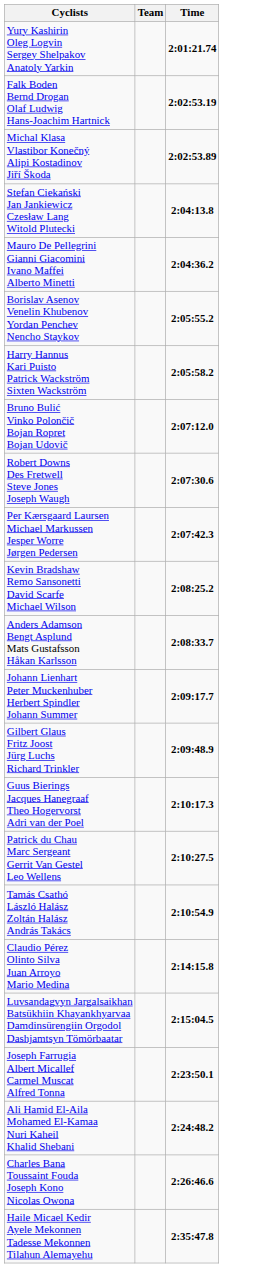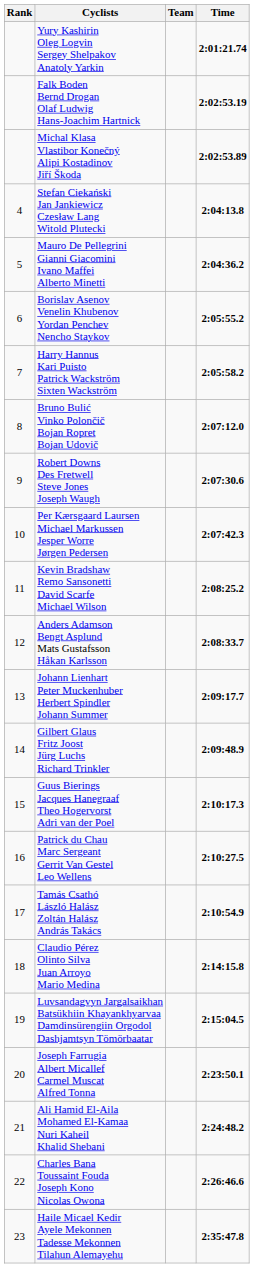 <table class=wikitable style="text-align:center">
 <tr>
+<th>Rank</th>
 <th>Cyclists</th>
 <th>Team</th>
 <th>Time</th>
 </tr>
 <tr>
+<td></td>
 <td align=left><a href='#'>Yury Kashirin</a><br> <a href='#'>Oleg Logvin</a><br> <a href='#'>Sergey Shelpakov</a> <br> <a href='#'>Anatoly Yarkin</a></td>
 <td></td>
 <td><strong>2:01:21.74</strong></td>
 </tr>
 <tr>
+<td></td>
 <td align=left><a href='#'>Falk Boden</a><br> <a href='#'>Bernd Drogan</a><br> <a href='#'>Olaf Ludwig</a> <br> <a href='#'>Hans-Joachim Hartnick</a></td>
 <td></td>
 <td><strong>2:02:53.19</strong></td>
 </tr>
 <tr>
+<td></td>
 <td align=left><a href='#'>Michal Klasa</a><br> <a href='#'>Vlastibor Konečný</a><br> <a href='#'>Alipi Kostadinov</a> <br> <a href='#'>Jiří Škoda</a></td>
 <td></td>
 <td><strong>2:02:53.89</strong></td>
 </tr>
 <tr>
+<td>4</td>
 <td align=left><a href='#'>Stefan Ciekański</a><br> <a href='#'>Jan Jankiewicz</a><br> <a href='#'>Czesław Lang</a> <br> <a href='#'>Witold Plutecki</a></td>
 <td></td>
 <td><strong>2:04:13.8</strong></td>
 </tr>
 <tr>
+<td>5</td>
 <td align=left><a href='#'>Mauro De Pellegrini</a><br> <a href='#'>Gianni Giacomini</a><br> <a href='#'>Ivano Maffei</a> <br> <a href='#'>Alberto Minetti</a></td>
 <td></td>
 <td><strong>2:04:36.2</strong></td>
 </tr>
 <tr>
+<td>6</td>
 <td align=left><a href='#'>Borislav Asenov</a><br> <a href='#'>Venelin Khubenov</a><br> <a href='#'>Yordan Penchev</a> <br> <a href='#'>Nencho Staykov</a></td>
 <td></td>
 <td><strong>2:05:55.2</strong></td>
 </tr>
 <tr>
+<td>7</td>
 <td align=left><a href='#'>Harry Hannus</a><br> <a href='#'>Kari Puisto</a><br> <a href='#'>Patrick Wackström</a> <br> <a href='#'>Sixten Wackström</a></td>
 <td></td>
 <td><strong>2:05:58.2</strong></td>
 </tr>
 <tr>
+<td>8</td>
 <td align=left><a href='#'>Bruno Bulić</a><br> <a href='#'>Vinko Polončič</a><br> <a href='#'>Bojan Ropret</a> <br> <a href='#'>Bojan Udovič</a></td>
 <td></td>
 <td><strong>2:07:12.0</strong></td>
 </tr>
 <tr>
+<td>9</td>
 <td align=left><a href='#'>Robert Downs</a><br> <a href='#'>Des Fretwell</a><br> <a href='#'>Steve Jones</a> <br> <a href='#'>Joseph Waugh</a></td>
 <td></td>
 <td><strong>2:07:30.6</strong></td>
 </tr>
 <tr>
+<td>10</td>
 <td align=left><a href='#'>Per Kærsgaard Laursen</a><br> <a href='#'>Michael Markussen</a><br> <a href='#'>Jesper Worre</a> <br> <a href='#'>Jørgen Pedersen</a></td>
 <td></td>
 <td><strong>2:07:42.3</strong></td>
 </tr>
 <tr>
+<td>11</td>
 <td align=left><a href='#'>Kevin Bradshaw</a><br> <a href='#'>Remo Sansonetti</a><br> <a href='#'>David Scarfe</a> <br> <a href='#'>Michael Wilson</a></td>
 <td></td>
 <td><strong>2:08:25.2</strong></td>
 </tr>
 <tr>
+<td>12</td>
 <td align=left><a href='#'>Anders Adamson</a><br> <a href='#'>Bengt Asplund</a><br> Mats Gustafsson <br> <a href='#'>Håkan Karlsson</a></td>
 <td></td>
 <td><strong>2:08:33.7</strong></td>
 </tr>
 <tr>
+<td>13</td>
 <td align=left><a href='#'>Johann Lienhart</a><br> <a href='#'>Peter Muckenhuber</a><br> <a href='#'>Herbert Spindler</a> <br> <a href='#'>Johann Summer</a></td>
 <td></td>
 <td><strong>2:09:17.7</strong></td>
 </tr>
 <tr>
+<td>14</td>
 <td align=left><a href='#'>Gilbert Glaus</a><br> <a href='#'>Fritz Joost</a><br> <a href='#'>Jürg Luchs</a> <br> <a href='#'>Richard Trinkler</a></td>
 <td></td>
 <td><strong>2:09:48.9</strong></td>
 </tr>
 <tr>
+<td>15</td>
 <td align=left><a href='#'>Guus Bierings</a><br> <a href='#'>Jacques Hanegraaf</a><br> <a href='#'>Theo Hogervorst</a> <br> <a href='#'>Adri van der Poel</a></td>
 <td></td>
 <td><strong>2:10:17.3</strong></td>
 </tr>
 <tr>
+<td>16</td>
 <td align=left><a href='#'>Patrick du Chau</a><br> <a href='#'>Marc Sergeant</a><br> <a href='#'>Gerrit Van Gestel</a> <br> <a href='#'>Leo Wellens</a></td>
 <td></td>
 <td><strong>2:10:27.5</strong></td>
 </tr>
 <tr>
+<td>17</td>
 <td align=left><a href='#'>Tamás Csathó</a><br> <a href='#'>László Halász</a><br> <a href='#'>Zoltán Halász</a> <br> <a href='#'>András Takács</a></td>
 <td></td>
 <td><strong>2:10:54.9</strong></td>
 </tr>
 <tr>
+<td>18</td>
 <td align=left><a href='#'>Claudio Pérez</a><br> <a href='#'>Olinto Silva</a><br> <a href='#'>Juan Arroyo</a> <br> <a href='#'>Mario Medina</a></td>
 <td></td>
 <td><strong>2:14:15.8</strong></td>
 </tr>
 <tr>
+<td>19</td>
 <td align=left><a href='#'>Luvsandagvyn Jargalsaikhan</a><br> <a href='#'>Batsükhiin Khayankhyarvaa</a><br> <a href='#'>Damdinsürengiin Orgodol</a> <br> <a href='#'>Dashjamtsyn Tömörbaatar</a></td>
 <td></td>
 <td><strong>2:15:04.5</strong></td>
 </tr>
 <tr>
+<td>20</td>
 <td align=left><a href='#'>Joseph Farrugia</a><br> <a href='#'>Albert Micallef</a><br> <a href='#'>Carmel Muscat</a> <br> <a href='#'>Alfred Tonna</a></td>
 <td></td>
 <td><strong>2:23:50.1</strong></td>
 </tr>
 <tr>
+<td>21</td>
 <td align=left><a href='#'>Ali Hamid El-Aila</a><br> <a href='#'>Mohamed El-Kamaa</a><br> <a href='#'>Nuri Kaheil</a> <br> <a href='#'>Khalid Shebani</a></td>
 <td></td>
 <td><strong>2:24:48.2</strong></td>
 </tr>
 <tr>
+<td>22</td>
 <td align=left><a href='#'>Charles Bana</a><br> <a href='#'>Toussaint Fouda</a><br> <a href='#'>Joseph Kono</a> <br> <a href='#'>Nicolas Owona</a></td>
 <td></td>
 <td><strong>2:26:46.6</strong></td>
 </tr>
 <tr>
+<td>23</td>
 <td align=left><a href='#'>Haile Micael Kedir</a><br> <a href='#'>Ayele Mekonnen</a><br> <a href='#'>Tadesse Mekonnen</a> <br> <a href='#'>Tilahun Alemayehu</a></td>
 <td></td>
 <td><strong>2:35:47.8</strong></td>
 </tr>
 </table>
